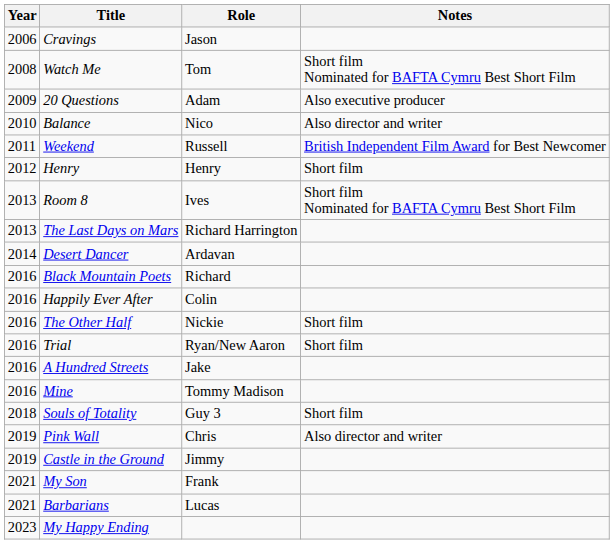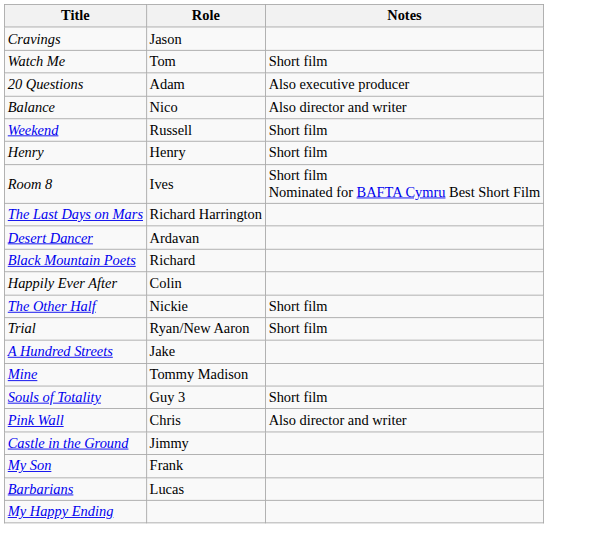 <table class="wikitable sortable">
 <tr>
-<th>Year</th>
 <th>Title</th>
 <th>Role</th>
 <th class="unsortable">Notes</th>
 </tr>
 <tr>
-<td>2006</td>
 <td><em>Cravings</em></td>
 <td>Jason</td>
 <td></td>
 </tr>
 <tr>
-<td>2008</td>
 <td><em>Watch Me</em></td>
 <td>Tom</td>
-<td>Short film<br>Nominated for <a href='#'>BAFTA Cymru</a> Best Short Film</td>
+<td>Short film</td>
 </tr>
 <tr>
-<td>2009</td>
 <td><em>20 Questions</em></td>
 <td>Adam</td>
 <td>Also executive producer</td>
 </tr>
 <tr>
-<td>2010</td>
 <td><em>Balance</em></td>
 <td>Nico</td>
 <td>Also director and writer</td>
 </tr>
 <tr>
-<td>2011</td>
 <td><em><a href='#'>Weekend</a></em></td>
 <td>Russell</td>
-<td><a href='#'>British Independent Film Award</a> for Best Newcomer</td>
+<td>Short film</td>
 </tr>
 <tr>
-<td>2012</td>
 <td><em>Henry</em></td>
 <td>Henry</td>
 <td>Short film</td>
 </tr>
 <tr>
-<td>2013</td>
 <td><em>Room 8</em></td>
 <td>Ives</td>
 <td>Short film<br>Nominated for <a href='#'>BAFTA Cymru</a> Best Short Film</td>
 </tr>
 <tr>
-<td>2013</td>
 <td><em><a href='#'>The Last Days on Mars</a></em></td>
 <td>Richard Harrington</td>
 <td></td>
 </tr>
 <tr>
-<td>2014</td>
 <td><em><a href='#'>Desert Dancer</a></em></td>
 <td>Ardavan</td>
 <td></td>
 </tr>
 <tr>
-<td>2016</td>
 <td><em><a href='#'>Black Mountain Poets</a></em></td>
 <td>Richard</td>
 <td></td>
 </tr>
 <tr>
-<td>2016</td>
 <td><em>Happily Ever After</em></td>
 <td>Colin</td>
 <td></td>
 </tr>
 <tr>
-<td>2016</td>
 <td><em><a href='#'>The Other Half</a></em></td>
 <td>Nickie</td>
 <td>Short film</td>
 </tr>
 <tr>
-<td>2016</td>
 <td><em>Trial</em></td>
 <td>Ryan/New Aaron</td>
 <td>Short film</td>
 </tr>
 <tr>
-<td>2016</td>
 <td><em><a href='#'>A Hundred Streets</a></em></td>
 <td>Jake</td>
 <td></td>
 </tr>
 <tr>
-<td>2016</td>
 <td><em><a href='#'>Mine</a></em></td>
 <td>Tommy Madison</td>
 <td></td>
 </tr>
 <tr>
-<td>2018</td>
 <td><em><a href='#'>Souls of Totality</a></em></td>
 <td>Guy 3</td>
 <td>Short film</td>
 </tr>
 <tr>
-<td>2019</td>
 <td><em><a href='#'>Pink Wall</a></em></td>
 <td>Chris</td>
 <td>Also director and writer</td>
 </tr>
 <tr>
-<td>2019</td>
 <td><em><a href='#'>Castle in the Ground</a></em></td>
 <td>Jimmy</td>
 <td></td>
 </tr>
 <tr>
-<td>2021</td>
 <td><em><a href='#'>My Son</a></em></td>
 <td>Frank</td>
 <td></td>
 </tr>
 <tr>
-<td>2021</td>
 <td><em><a href='#'>Barbarians</a></em></td>
 <td>Lucas</td>
 <td></td>
 </tr>
 <tr>
-<td>2023</td>
 <td><em><a href='#'>My Happy Ending</a></em></td>
 <td></td>
 <td></td>
 </tr>
 </table>
